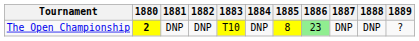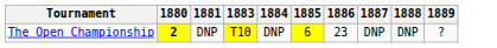 <table class="wikitable" style="font-size:95%;text-align:center;">
 <tr>
 <th>Tournament</th>
 <th>1880</th>
 <th>1881</th>
-<th>1882</th>
 <th>1883</th>
 <th>1884</th>
 <th>1885</th>
 <th>1886</th>
 <th>1887</th>
 <th>1888</th>
 <th>1889</th>
 </tr>
 <tr>
 <td align="left"><a href='#'>The Open Championship</a></td>
 <td style="background:yellow;"><strong>2</strong></td>
 <td>DNP</td>
-<td>DNP</td>
 <td style="background:yellow;">T10</td>
 <td>DNP</td>
-<td style="background:yellow;">8</td>
-<td style="background: lightgreen;">23</td>
+<td style="background:yellow;">6</td>
+<td>23</td>
 <td>DNP</td>
 <td>DNP</td>
 <td>?</td>
 </tr>
 </table>
